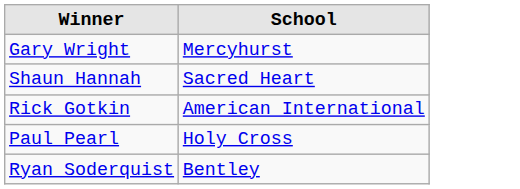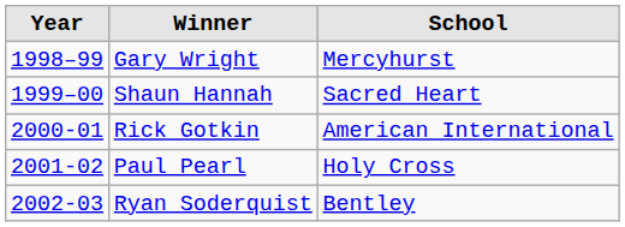 <table class="wikitable sortable">
 <tr>
+<th style="background:#e5e5e5;">Year</th>
 <th style="background:#e5e5e5;">Winner</th>
 <th style="background:#e5e5e5;">School</th>
 </tr>
 <tr>
+<td><a href='#'>1998–99</a></td>
 <td><a href='#'>Gary Wright</a></td>
 <td><a href='#'>Mercyhurst</a></td>
 </tr>
 <tr>
+<td><a href='#'>1999–00</a></td>
 <td><a href='#'>Shaun Hannah</a></td>
 <td><a href='#'>Sacred Heart</a></td>
 </tr>
 <tr>
+<td><a href='#'>2000-01</a></td>
 <td><a href='#'>Rick Gotkin</a></td>
 <td><a href='#'>American International</a></td>
 </tr>
 <tr>
+<td><a href='#'>2001-02</a></td>
 <td><a href='#'>Paul Pearl</a></td>
 <td><a href='#'>Holy Cross</a></td>
 </tr>
 <tr>
+<td><a href='#'>2002-03</a></td>
 <td><a href='#'>Ryan Soderquist</a></td>
 <td><a href='#'>Bentley</a></td>
 </tr>
 </table>
